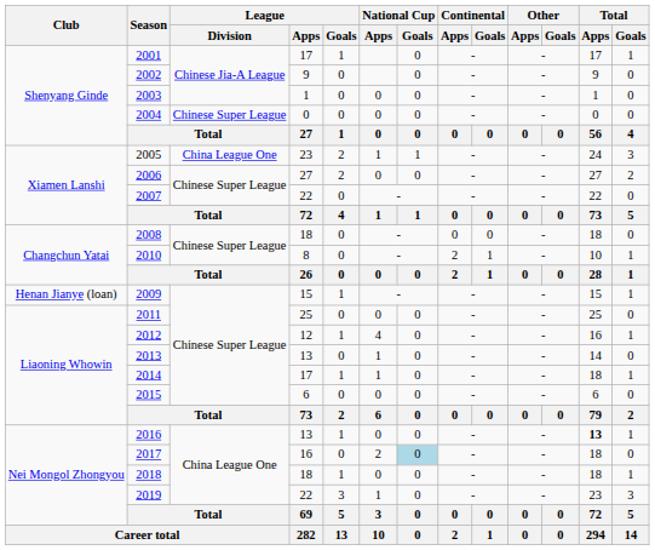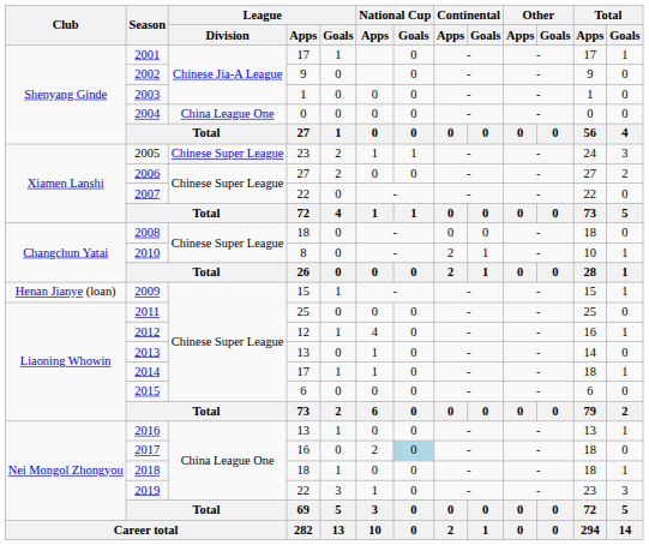 <table class="wikitable" style="text-align: center">
 <tr>
 <th rowspan="2">Club</th>
 <th rowspan="2">Season</th>
 <th colspan="3">League</th>
 <th colspan="2">National Cup</th>
 <th colspan="2">Continental</th>
 <th colspan="2">Other</th>
 <th colspan="2">Total</th>
 </tr>
 <tr>
 <th>Division</th>
 <th>Apps</th>
 <th>Goals</th>
 <th>Apps</th>
 <th>Goals</th>
 <th>Apps</th>
 <th>Goals</th>
 <th>Apps</th>
 <th>Goals</th>
 <th>Apps</th>
 <th>Goals</th>
 </tr>
 <tr>
 <td rowspan=5><a href='#'>Shenyang Ginde</a></td>
 <td><a href='#'>2001</a></td>
 <td rowspan=3><a href='#'>Chinese Jia-A League</a></td>
 <td>17</td>
 <td>1</td>
 <td></td>
 <td>0</td>
 <td colspan="2">-</td>
 <td colspan="2">-</td>
 <td>17</td>
 <td>1</td>
 </tr>
 <tr>
 <td><a href='#'>2002</a></td>
 <td>9</td>
 <td>0</td>
 <td></td>
 <td>0</td>
 <td colspan="2">-</td>
 <td colspan="2">-</td>
 <td>9</td>
 <td>0</td>
 </tr>
 <tr>
 <td><a href='#'>2003</a></td>
 <td>1</td>
 <td>0</td>
 <td>0</td>
 <td>0</td>
 <td colspan="2">-</td>
 <td colspan="2">-</td>
 <td>1</td>
 <td>0</td>
 </tr>
 <tr>
 <td><a href='#'>2004</a></td>
-<td><a href='#'>Chinese Super League</a></td>
+<td><a href='#'>China League One</a></td>
 <td>0</td>
 <td>0</td>
 <td>0</td>
 <td>0</td>
 <td colspan="2">-</td>
 <td colspan="2">-</td>
 <td>0</td>
 <td>0</td>
 </tr>
 <tr>
 <th colspan="2"><strong>Total</strong></th>
 <th>27</th>
 <th>1</th>
 <th>0</th>
 <th>0</th>
 <th>0</th>
 <th>0</th>
 <th>0</th>
 <th>0</th>
 <th>56</th>
 <th>4</th>
 </tr>
 <tr>
 <td rowspan=4><a href='#'>Xiamen Lanshi</a></td>
 <td>2005</td>
-<td><a href='#'>China League One</a></td>
+<td><a href='#'>Chinese Super League</a></td>
 <td>23</td>
 <td>2</td>
 <td>1</td>
 <td>1</td>
 <td colspan="2">-</td>
 <td colspan="2">-</td>
 <td>24</td>
 <td>3</td>
 </tr>
 <tr>
 <td><a href='#'>2006</a></td>
 <td rowspan=2>Chinese Super League</td>
 <td>27</td>
 <td>2</td>
 <td>0</td>
 <td>0</td>
 <td colspan="2">-</td>
 <td colspan="2">-</td>
 <td>27</td>
 <td>2</td>
 </tr>
 <tr>
 <td><a href='#'>2007</a></td>
 <td>22</td>
 <td>0</td>
 <td colspan="2">-</td>
 <td colspan="2">-</td>
 <td colspan="2">-</td>
 <td>22</td>
 <td>0</td>
 </tr>
 <tr>
 <th colspan="2"><strong>Total</strong></th>
 <th>72</th>
 <th>4</th>
 <th>1</th>
 <th>1</th>
 <th>0</th>
 <th>0</th>
 <th>0</th>
 <th>0</th>
 <th>73</th>
 <th>5</th>
 </tr>
 <tr>
 <td rowspan=3><a href='#'>Changchun Yatai</a></td>
 <td><a href='#'>2008</a></td>
 <td rowspan=2>Chinese Super League</td>
 <td>18</td>
 <td>0</td>
 <td colspan="2">-</td>
 <td>0</td>
 <td>0</td>
 <td colspan="2">-</td>
 <td>18</td>
 <td>0</td>
 </tr>
 <tr>
 <td><a href='#'>2010</a></td>
 <td>8</td>
 <td>0</td>
 <td colspan="2">-</td>
 <td>2</td>
 <td>1</td>
 <td colspan="2">-</td>
 <td>10</td>
 <td>1</td>
 </tr>
 <tr>
 <th colspan="2"><strong>Total</strong></th>
 <th>26</th>
 <th>0</th>
 <th>0</th>
 <th>0</th>
 <th>2</th>
 <th>1</th>
 <th>0</th>
 <th>0</th>
 <th>28</th>
 <th>1</th>
 </tr>
 <tr>
 <td><a href='#'>Henan Jianye</a> (loan)</td>
 <td><a href='#'>2009</a></td>
 <td rowspan=6>Chinese Super League</td>
 <td>15</td>
 <td>1</td>
 <td colspan="2">-</td>
 <td colspan="2">-</td>
 <td colspan="2">-</td>
 <td>15</td>
 <td>1</td>
 </tr>
 <tr>
 <td rowspan=6><a href='#'>Liaoning Whowin</a></td>
 <td><a href='#'>2011</a></td>
 <td>25</td>
 <td>0</td>
 <td>0</td>
 <td>0</td>
 <td colspan="2">-</td>
 <td colspan="2">-</td>
 <td>25</td>
 <td>0</td>
 </tr>
 <tr>
 <td><a href='#'>2012</a></td>
 <td>12</td>
 <td>1</td>
 <td>4</td>
 <td>0</td>
 <td colspan="2">-</td>
 <td colspan="2">-</td>
 <td>16</td>
 <td>1</td>
 </tr>
 <tr>
 <td><a href='#'>2013</a></td>
 <td>13</td>
 <td>0</td>
 <td>1</td>
 <td>0</td>
 <td colspan="2">-</td>
 <td colspan="2">-</td>
 <td>14</td>
 <td>0</td>
 </tr>
 <tr>
 <td><a href='#'>2014</a></td>
 <td>17</td>
 <td>1</td>
 <td>1</td>
 <td>0</td>
 <td colspan="2">-</td>
 <td colspan="2">-</td>
 <td>18</td>
 <td>1</td>
 </tr>
 <tr>
 <td><a href='#'>2015</a></td>
 <td>6</td>
 <td>0</td>
 <td>0</td>
 <td>0</td>
 <td colspan="2">-</td>
 <td colspan="2">-</td>
 <td>6</td>
 <td>0</td>
 </tr>
 <tr>
 <th colspan="2"><strong>Total</strong></th>
 <th>73</th>
 <th>2</th>
 <th>6</th>
 <th>0</th>
 <th>0</th>
 <th>0</th>
 <th>0</th>
 <th>0</th>
 <th>79</th>
 <th>2</th>
 </tr>
 <tr>
 <td rowspan=5><a href='#'>Nei Mongol Zhongyou</a></td>
 <td><a href='#'>2016</a></td>
 <td rowspan=4>China League One</td>
 <td>13</td>
 <td>1</td>
 <td>0</td>
 <td>0</td>
 <td colspan="2">-</td>
 <td colspan="2">-</td>
-<td><strong>13</strong></td>
+<td>13</td>
 <td>1</td>
 </tr>
 <tr>
 <td><a href='#'>2017</a></td>
 <td>16</td>
 <td>0</td>
 <td>2</td>
 <td style="background: lightblue;">0</td>
 <td colspan="2">-</td>
 <td colspan="2">-</td>
 <td>18</td>
 <td>0</td>
 </tr>
 <tr>
 <td><a href='#'>2018</a></td>
 <td>18</td>
 <td>1</td>
 <td>0</td>
 <td>0</td>
 <td colspan="2">-</td>
 <td colspan="2">-</td>
 <td>18</td>
 <td>1</td>
 </tr>
 <tr>
 <td><a href='#'>2019</a></td>
 <td>22</td>
 <td>3</td>
 <td>1</td>
 <td>0</td>
 <td colspan="2">-</td>
 <td colspan="2">-</td>
 <td>23</td>
 <td>3</td>
 </tr>
 <tr>
 <th colspan="2"><strong>Total</strong></th>
 <th>69</th>
 <th>5</th>
 <th>3</th>
 <th>0</th>
 <th>0</th>
 <th>0</th>
 <th>0</th>
 <th>0</th>
 <th>72</th>
 <th>5</th>
 </tr>
 <tr>
 <th colspan=3>Career total</th>
 <th>282</th>
 <th>13</th>
 <th>10</th>
 <th>0</th>
 <th>2</th>
 <th>1</th>
 <th>0</th>
 <th>0</th>
 <th>294</th>
 <th>14</th>
 </tr>
 </table>
